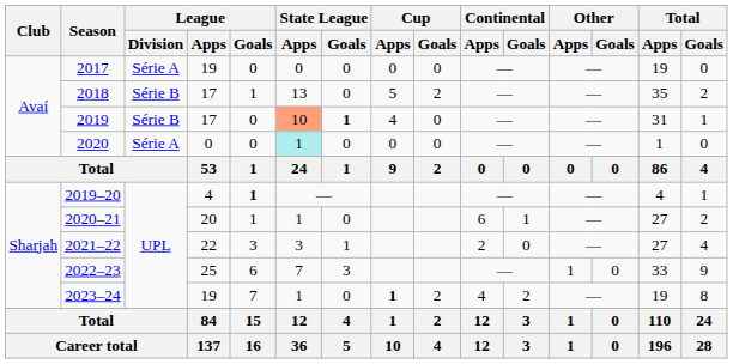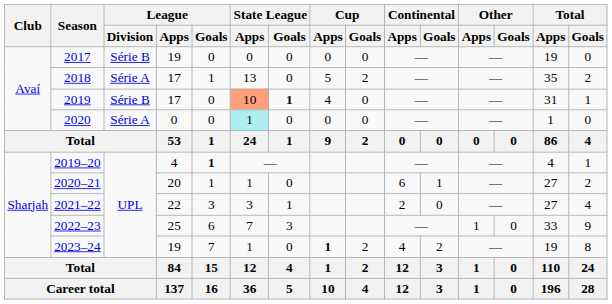 <table class="wikitable" style="text-align: center;">
 <tr>
 <th rowspan="2">Club</th>
 <th rowspan="2">Season</th>
 <th colspan="3">League</th>
 <th colspan="2">State League</th>
 <th colspan="2">Cup</th>
 <th colspan="2">Continental</th>
 <th colspan="2">Other</th>
 <th colspan="2">Total</th>
 </tr>
 <tr>
 <th>Division</th>
 <th>Apps</th>
 <th>Goals</th>
 <th>Apps</th>
 <th>Goals</th>
 <th>Apps</th>
 <th>Goals</th>
 <th>Apps</th>
 <th>Goals</th>
 <th>Apps</th>
 <th>Goals</th>
 <th>Apps</th>
 <th>Goals</th>
 </tr>
 <tr>
 <td rowspan="4" valign="center"><a href='#'>Avaí</a></td>
 <td><a href='#'>2017</a></td>
-<td><a href='#'>Série A</a></td>
+<td><a href='#'>Série B</a></td>
 <td>19</td>
 <td>0</td>
 <td>0</td>
 <td>0</td>
 <td>0</td>
 <td>0</td>
 <td colspan="2">—</td>
 <td colspan="2">—</td>
 <td>19</td>
 <td>0</td>
 </tr>
 <tr>
 <td><a href='#'>2018</a></td>
-<td><a href='#'>Série B</a></td>
+<td><a href='#'>Série A</a></td>
 <td>17</td>
 <td>1</td>
 <td>13</td>
 <td>0</td>
 <td>5</td>
 <td>2</td>
 <td colspan="2">—</td>
 <td colspan="2">—</td>
 <td>35</td>
 <td>2</td>
 </tr>
 <tr>
 <td><a href='#'>2019</a></td>
 <td><a href='#'>Série B</a></td>
 <td>17</td>
 <td>0</td>
 <td style="background: lightsalmon;">10</td>
 <td><strong>1</strong></td>
 <td>4</td>
 <td>0</td>
 <td colspan="2">—</td>
 <td colspan="2">—</td>
 <td>31</td>
 <td>1</td>
 </tr>
 <tr>
 <td><a href='#'>2020</a></td>
 <td><a href='#'>Série A</a></td>
 <td>0</td>
 <td>0</td>
 <td style="background: paleturquoise;">1</td>
 <td>0</td>
 <td>0</td>
 <td>0</td>
 <td colspan="2">—</td>
 <td colspan="2">—</td>
 <td>1</td>
 <td>0</td>
 </tr>
 <tr>
 <th colspan="3"><strong>Total</strong></th>
 <th>53</th>
 <th>1</th>
 <th>24</th>
 <th>1</th>
 <th>9</th>
 <th>2</th>
 <th>0</th>
 <th>0</th>
 <th>0</th>
 <th>0</th>
 <th>86</th>
 <th>4</th>
 </tr>
 <tr>
 <td rowspan="5" valign="center"><a href='#'>Sharjah</a></td>
 <td><a href='#'>2019–20</a></td>
 <td rowspan="5"><a href='#'>UPL</a></td>
 <td>4</td>
 <td><strong>1</strong></td>
 <td colspan="2">—</td>
 <td></td>
 <td></td>
 <td colspan="2">—</td>
 <td colspan="2">—</td>
 <td>4</td>
 <td>1</td>
 </tr>
 <tr>
 <td><a href='#'>2020–21</a></td>
 <td>20</td>
 <td>1</td>
 <td>1</td>
 <td>0</td>
 <td></td>
 <td></td>
 <td>6</td>
 <td>1</td>
 <td colspan="2">—</td>
 <td>27</td>
 <td>2</td>
 </tr>
 <tr>
 <td><a href='#'>2021–22</a></td>
 <td>22</td>
 <td>3</td>
 <td>3</td>
 <td>1</td>
 <td></td>
 <td></td>
 <td>2</td>
 <td>0</td>
 <td colspan="2">—</td>
 <td>27</td>
 <td>4</td>
 </tr>
 <tr>
 <td><a href='#'>2022–23</a></td>
 <td>25</td>
 <td>6</td>
 <td>7</td>
 <td>3</td>
 <td></td>
 <td></td>
 <td colspan="2">—</td>
 <td>1</td>
 <td>0</td>
 <td>33</td>
 <td>9</td>
 </tr>
 <tr>
 <td><a href='#'>2023–24</a></td>
 <td>19</td>
 <td>7</td>
 <td>1</td>
 <td>0</td>
 <td><strong>1</strong></td>
 <td>2</td>
 <td>4</td>
 <td>2</td>
 <td colspan="2">—</td>
 <td>19</td>
 <td>8</td>
 </tr>
 <tr>
 <th colspan="3"><strong>Total</strong></th>
 <th>84</th>
 <th>15</th>
 <th>12</th>
 <th>4</th>
 <th>1</th>
 <th>2</th>
 <th>12</th>
 <th>3</th>
 <th>1</th>
 <th>0</th>
 <th>110</th>
 <th>24</th>
 </tr>
 <tr>
 <th colspan="3"><strong>Career total</strong></th>
 <th>137</th>
 <th>16</th>
 <th>36</th>
 <th>5</th>
 <th>10</th>
 <th>4</th>
 <th>12</th>
 <th>3</th>
 <th>1</th>
 <th>0</th>
 <th>196</th>
 <th>28</th>
 </tr>
 </table>
